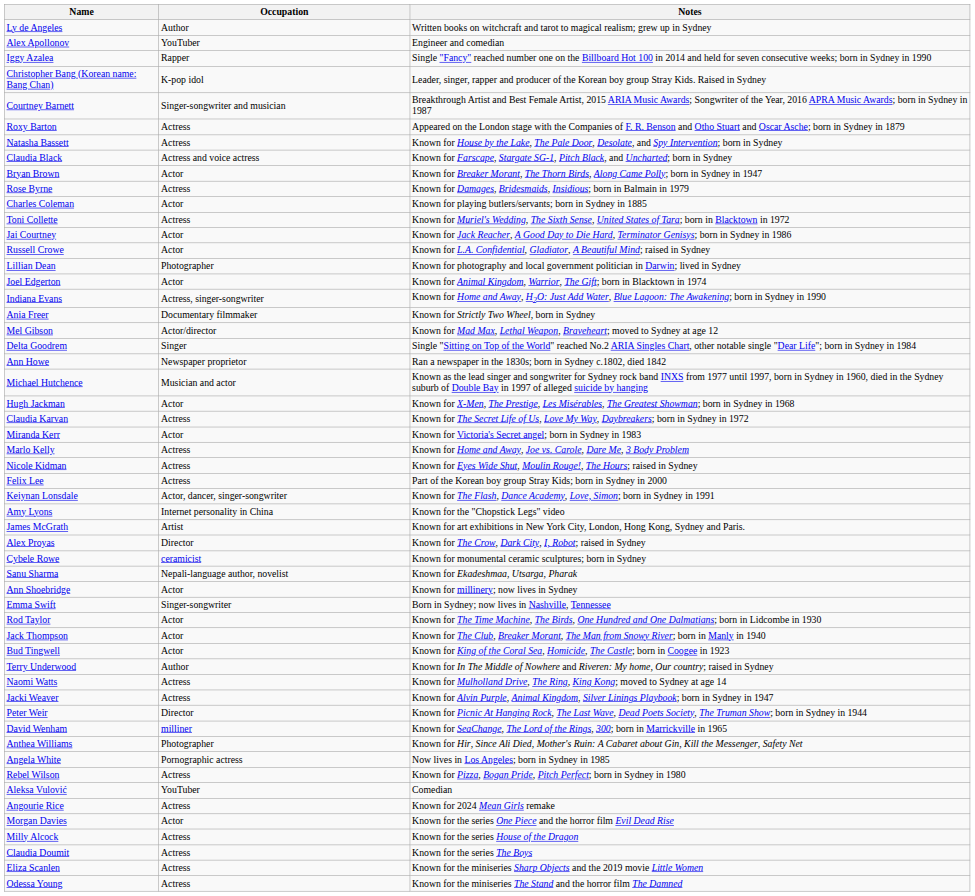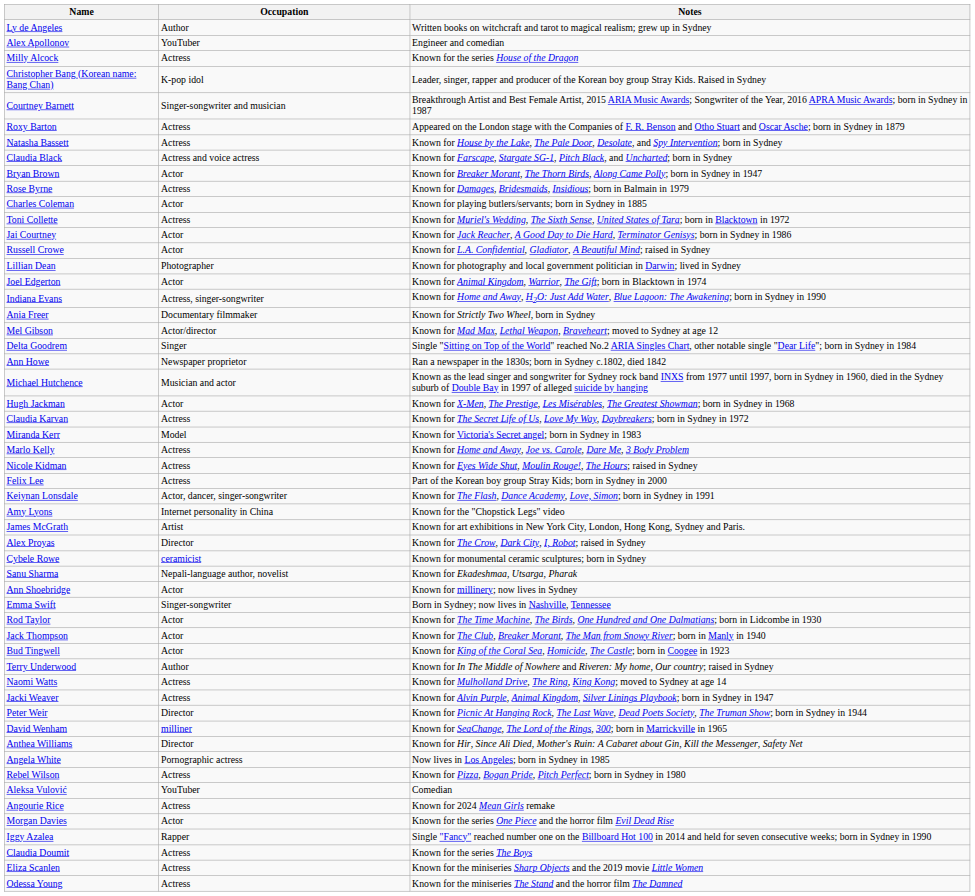 <table class="wikitable sortable plainrowheaders" style="width:100%">
 <tr>
 <th scope="col" style="width:16%;">Name</th>
 <th scope="col" style="width:26%;">Occupation</th>
 <th scope="col" style="width:58%;">Notes</th>
 </tr>
 <tr>
 <td scope="row"><a href='#'>Ly de Angeles</a></td>
 <td>Author</td>
 <td>Written books on witchcraft and tarot to magical realism; grew up in Sydney</td>
 </tr>
 <tr>
 <td><a href='#'>Alex Apollonov</a></td>
 <td>YouTuber</td>
 <td>Engineer and comedian</td>
 </tr>
 <tr>
-<td scope="row"><a href='#'>Iggy Azalea</a></td>
-<td>Rapper</td>
-<td>Single <a href='#'>"Fancy"</a> reached number one on the <a href='#'>Billboard Hot 100</a> in 2014 and held for seven consecutive weeks; born in Sydney in 1990</td>
+<td><a href='#'>Milly Alcock</a></td>
+<td>Actress</td>
+<td>Known for the series <em><a href='#'>House of the Dragon</a></em></td>
 </tr>
 <tr>
 <td><a href='#'>Christopher Bang (Korean name: Bang Chan)</a></td>
 <td>K-pop idol</td>
 <td>Leader, singer, rapper and producer of the Korean boy group Stray Kids. Raised in Sydney</td>
 </tr>
 <tr>
 <td scope="row"><a href='#'>Courtney Barnett</a></td>
 <td>Singer-songwriter and musician</td>
 <td>Breakthrough Artist and Best Female Artist, 2015 <a href='#'>ARIA Music Awards</a>; Songwriter of the Year, 2016 <a href='#'>APRA Music Awards</a>; born in Sydney in 1987</td>
 </tr>
 <tr>
 <td scope="row"><a href='#'>Roxy Barton</a></td>
 <td>Actress</td>
 <td>Appeared on the London stage with the Companies of <a href='#'>F. R. Benson</a> and <a href='#'>Otho Stuart</a> and <a href='#'>Oscar Asche</a>; born in Sydney in 1879</td>
 </tr>
 <tr>
 <td><a href='#'>Natasha Bassett</a></td>
 <td>Actress</td>
 <td>Known for <em><a href='#'>House by the Lake</a></em>, <em><a href='#'>The Pale Door</a></em>, <em><a href='#'>Desolate</a></em>, and <em><a href='#'>Spy Intervention</a></em>; born in Sydney</td>
 </tr>
 <tr>
 <td scope="row"><a href='#'>Claudia Black</a></td>
 <td>Actress and voice actress</td>
 <td>Known for <em><a href='#'>Farscape</a></em>, <em><a href='#'>Stargate SG-1</a></em>, <em><a href='#'>Pitch Black</a></em>, and <em><a href='#'>Uncharted</a></em>; born in Sydney</td>
 </tr>
 <tr>
 <td scope="row"><a href='#'>Bryan Brown</a></td>
 <td>Actor</td>
 <td>Known for <em><a href='#'>Breaker Morant</a></em>, <em><a href='#'>The Thorn Birds</a></em>, <em><a href='#'>Along Came Polly</a></em>; born in Sydney in 1947</td>
 </tr>
 <tr>
 <td scope="row"><a href='#'>Rose Byrne</a></td>
 <td>Actress</td>
 <td>Known for <em><a href='#'>Damages</a></em>, <em><a href='#'>Bridesmaids</a></em>, <em><a href='#'>Insidious</a></em>; born in Balmain in 1979</td>
 </tr>
 <tr>
 <td scope="row"><a href='#'>Charles Coleman</a></td>
 <td>Actor</td>
 <td>Known for playing butlers/servants; born in Sydney in 1885</td>
 </tr>
 <tr>
 <td scope="row"><a href='#'>Toni Collette</a></td>
 <td>Actress</td>
 <td>Known for <em><a href='#'>Muriel's Wedding</a></em>, <em><a href='#'>The Sixth Sense</a></em>, <em><a href='#'>United States of Tara</a></em>; born in <a href='#'>Blacktown</a> in 1972</td>
 </tr>
 <tr>
 <td scope="row"><a href='#'>Jai Courtney</a></td>
 <td>Actor</td>
 <td>Known for <em><a href='#'>Jack Reacher</a></em>, <em><a href='#'>A Good Day to Die Hard</a></em>, <em><a href='#'>Terminator Genisys</a></em>; born in Sydney in 1986</td>
 </tr>
 <tr>
 <td scope="row"><a href='#'>Russell Crowe</a></td>
 <td>Actor</td>
 <td>Known for <em><a href='#'>L.A. Confidential</a></em>, <em><a href='#'>Gladiator</a></em>, <em><a href='#'>A Beautiful Mind</a></em>; raised in Sydney</td>
 </tr>
 <tr>
 <td scope="row"><a href='#'>Lillian Dean</a></td>
 <td>Photographer</td>
 <td>Known for photography and local government politician in <a href='#'>Darwin</a>; lived in Sydney</td>
 </tr>
 <tr>
 <td scope="row"><a href='#'>Joel Edgerton</a></td>
 <td>Actor</td>
 <td>Known for <em><a href='#'>Animal Kingdom</a></em>, <em><a href='#'>Warrior</a></em>, <em><a href='#'>The Gift</a></em>; born in Blacktown in 1974</td>
 </tr>
 <tr>
 <td scope="row"><a href='#'>Indiana Evans</a></td>
 <td>Actress, singer-songwriter</td>
 <td>Known for <em><a href='#'>Home and Away</a></em>, <em><a href='#'>H<sub>2</sub>O: Just Add Water</a></em>, <em><a href='#'>Blue Lagoon: The Awakening</a></em>; born in Sydney in 1990</td>
 </tr>
 <tr>
 <td scope="row"><a href='#'>Ania Freer</a></td>
 <td>Documentary filmmaker</td>
 <td>Known for <em>Strictly Two Wheel</em>, born in Sydney</td>
 </tr>
 <tr>
 <td scope="row"><a href='#'>Mel Gibson</a></td>
 <td>Actor/director</td>
 <td>Known for <em><a href='#'>Mad Max</a></em>, <em><a href='#'>Lethal Weapon</a></em>, <em><a href='#'>Braveheart</a></em>; moved to Sydney at age 12</td>
 </tr>
 <tr>
 <td scope="row"><a href='#'>Delta Goodrem</a></td>
 <td>Singer</td>
 <td>Single "<a href='#'>Sitting on Top of the World</a>" reached No.2 <a href='#'>ARIA Singles Chart</a>, other notable single "<a href='#'>Dear Life</a>"; born in Sydney in 1984</td>
 </tr>
 <tr>
 <td scope="row"><a href='#'>Ann Howe</a></td>
 <td>Newspaper proprietor</td>
 <td>Ran a newspaper in the 1830s; born in Sydney c.1802, died 1842</td>
 </tr>
 <tr>
 <td scope="row"><a href='#'>Michael Hutchence</a></td>
 <td>Musician and actor</td>
 <td>Known as the lead singer and songwriter for Sydney rock band <a href='#'>INXS</a> from 1977 until 1997, born in Sydney in 1960, died in the Sydney suburb of <a href='#'>Double Bay</a> in 1997 of alleged <a href='#'>suicide by hanging</a></td>
 </tr>
 <tr>
 <td scope="row"><a href='#'>Hugh Jackman</a></td>
 <td>Actor</td>
 <td>Known for <em><a href='#'>X-Men</a></em>, <em><a href='#'>The Prestige</a></em>, <em><a href='#'>Les Misérables</a></em>, <em><a href='#'>The Greatest Showman</a></em>; born in Sydney in 1968</td>
 </tr>
 <tr>
 <td scope="row"><a href='#'>Claudia Karvan</a></td>
 <td>Actress</td>
 <td>Known for <em><a href='#'>The Secret Life of Us</a></em>, <em><a href='#'>Love My Way</a></em>, <em><a href='#'>Daybreakers</a></em>; born in Sydney in 1972</td>
 </tr>
 <tr>
 <td scope="row"><a href='#'>Miranda Kerr</a></td>
-<td>Actor</td>
+<td>Model</td>
 <td>Known for <a href='#'>Victoria's Secret angel</a>; born in Sydney in 1983</td>
 </tr>
 <tr>
 <td scope="row"><a href='#'>Marlo Kelly</a></td>
 <td>Actress</td>
 <td>Known for <em><a href='#'>Home and Away</a></em>, <em><a href='#'>Joe vs. Carole</a></em>, <em><a href='#'>Dare Me</a></em>, <em><a href='#'>3 Body Problem</a></em></td>
 </tr>
 <tr>
 <td scope="row"><a href='#'>Nicole Kidman</a></td>
 <td>Actress</td>
 <td>Known for <em><a href='#'>Eyes Wide Shut</a></em>, <em><a href='#'>Moulin Rouge!</a></em>, <em><a href='#'>The Hours</a></em>; raised in Sydney</td>
 </tr>
 <tr>
 <td><a href='#'>Felix Lee</a></td>
 <td>Actress</td>
 <td>Part of the Korean boy group Stray Kids; born in Sydney in 2000</td>
 </tr>
 <tr>
 <td scope="row"><a href='#'>Keiynan Lonsdale</a></td>
 <td>Actor, dancer, singer-songwriter</td>
 <td>Known for <em><a href='#'>The Flash</a></em>, <em><a href='#'>Dance Academy</a></em>, <em><a href='#'>Love, Simon</a></em>; born in Sydney in 1991</td>
 </tr>
 <tr>
 <td scope="row"><a href='#'>Amy Lyons</a></td>
 <td>Internet personality in China</td>
 <td>Known for the "Chopstick Legs" video</td>
 </tr>
 <tr>
 <td scope="row"><a href='#'>James McGrath</a></td>
 <td>Artist</td>
 <td>Known for art exhibitions in New York City, London, Hong Kong, Sydney and Paris.</td>
 </tr>
 <tr>
 <td scope="row"><a href='#'>Alex Proyas</a></td>
 <td>Director</td>
 <td>Known for <em><a href='#'>The Crow</a></em>, <em><a href='#'>Dark City</a></em>, <em><a href='#'>I, Robot</a></em>; raised in Sydney</td>
 </tr>
 <tr>
 <td scope="row"><a href='#'>Cybele Rowe</a></td>
 <td><a href='#'>ceramicist</a></td>
 <td>Known for monumental ceramic sculptures; born in Sydney</td>
 </tr>
 <tr>
 <td scope="row"><a href='#'>Sanu Sharma</a></td>
 <td>Nepali-language author, novelist</td>
 <td>Known for <em>Ekadeshmaa</em>, <em>Utsarga</em>, <em>Pharak</em></td>
 </tr>
 <tr>
 <td scope="row"><a href='#'>Ann Shoebridge</a></td>
 <td>Actor</td>
 <td>Known for <a href='#'>millinery</a>; now lives in Sydney</td>
 </tr>
 <tr>
 <td scope="row"><a href='#'>Emma Swift</a></td>
 <td>Singer-songwriter</td>
 <td>Born in Sydney; now lives in <a href='#'>Nashville</a>, <a href='#'>Tennessee</a></td>
 </tr>
 <tr>
 <td scope="row"><a href='#'>Rod Taylor</a></td>
 <td>Actor</td>
 <td>Known for <em><a href='#'>The Time Machine</a></em>, <em><a href='#'>The Birds</a></em>, <em><a href='#'>One Hundred and One Dalmatians</a></em>; born in Lidcombe in 1930</td>
 </tr>
 <tr>
 <td scope="row"><a href='#'>Jack Thompson</a></td>
 <td>Actor</td>
 <td>Known for <em><a href='#'>The Club</a></em>, <em><a href='#'>Breaker Morant</a></em>, <em><a href='#'>The Man from Snowy River</a></em>; born in <a href='#'>Manly</a> in 1940</td>
 </tr>
 <tr>
 <td scope="row"><a href='#'>Bud Tingwell</a></td>
 <td>Actor</td>
 <td>Known for <em><a href='#'>King of the Coral Sea</a></em>, <em><a href='#'>Homicide</a></em>, <em><a href='#'>The Castle</a></em>; born in <a href='#'>Coogee</a> in 1923</td>
 </tr>
 <tr>
 <td scope="row"><a href='#'>Terry Underwood</a></td>
 <td>Author</td>
 <td>Known for <em>In The Middle of Nowhere</em> and <em>Riveren: My home, Our country</em>; raised in Sydney</td>
 </tr>
 <tr>
 <td scope="row"><a href='#'>Naomi Watts</a></td>
 <td>Actress</td>
 <td>Known for <em><a href='#'>Mulholland Drive</a></em>, <em><a href='#'>The Ring</a></em>, <em><a href='#'>King Kong</a></em>; moved to Sydney at age 14</td>
 </tr>
 <tr>
 <td scope="row"><a href='#'>Jacki Weaver</a></td>
 <td>Actress</td>
 <td>Known for <em><a href='#'>Alvin Purple</a></em>, <em><a href='#'>Animal Kingdom</a></em>, <em><a href='#'>Silver Linings Playbook</a></em>; born in Sydney in 1947</td>
 </tr>
 <tr>
 <td scope="row"><a href='#'>Peter Weir</a></td>
 <td>Director</td>
 <td>Known for <em><a href='#'>Picnic At Hanging Rock</a></em>, <em><a href='#'>The Last Wave</a></em>, <em><a href='#'>Dead Poets Society</a></em>, <em><a href='#'>The Truman Show</a></em>; born in Sydney in 1944</td>
 </tr>
 <tr>
 <td scope="row"><a href='#'>David Wenham</a></td>
 <td><a href='#'>milliner</a></td>
 <td>Known for <em><a href='#'>SeaChange</a></em>, <em><a href='#'>The Lord of the Rings</a></em>, <em><a href='#'>300</a></em>; born in <a href='#'>Marrickville</a> in 1965</td>
 </tr>
 <tr>
 <td scope="row"><a href='#'>Anthea Williams</a></td>
-<td>Photographer</td>
+<td>Director</td>
 <td>Known for <em>Hir</em>, <em>Since Ali Died</em>, <em>Mother's Ruin: A Cabaret about Gin</em>, <em>Kill the Messenger</em>, <em>Safety Net</em></td>
 </tr>
 <tr>
 <td scope="row"><a href='#'>Angela White</a></td>
 <td>Pornographic actress</td>
 <td>Now lives in <a href='#'>Los Angeles</a>; born in Sydney in 1985</td>
 </tr>
 <tr>
 <td scope="row"><a href='#'>Rebel Wilson</a></td>
 <td>Actress</td>
 <td>Known for <em><a href='#'>Pizza</a></em>, <em><a href='#'>Bogan Pride</a></em>, <em><a href='#'>Pitch Perfect</a></em>; born in Sydney in 1980</td>
 </tr>
 <tr>
 <td><a href='#'>Aleksa Vulović</a></td>
 <td>YouTuber</td>
 <td>Comedian</td>
 </tr>
 <tr>
 <td><a href='#'>Angourie Rice</a></td>
 <td>Actress</td>
 <td>Known for 2024 <em><a href='#'>Mean Girls</a></em> remake</td>
 </tr>
 <tr>
 <td><a href='#'>Morgan Davies</a></td>
 <td>Actor</td>
 <td>Known for the series <em><a href='#'>One Piece</a></em> and the horror film <em><a href='#'>Evil Dead Rise</a></em></td>
 </tr>
 <tr>
-<td><a href='#'>Milly Alcock</a></td>
-<td>Actress</td>
-<td>Known for the series <em><a href='#'>House of the Dragon</a></em></td>
+<td scope="row"><a href='#'>Iggy Azalea</a></td>
+<td>Rapper</td>
+<td>Single <a href='#'>"Fancy"</a> reached number one on the <a href='#'>Billboard Hot 100</a> in 2014 and held for seven consecutive weeks; born in Sydney in 1990</td>
 </tr>
 <tr>
 <td><a href='#'>Claudia Doumit</a></td>
 <td>Actress</td>
 <td>Known for the series <em><a href='#'>The Boys</a></em></td>
 </tr>
 <tr>
 <td><a href='#'>Eliza Scanlen</a></td>
 <td>Actress</td>
 <td>Known for the miniseries <em><a href='#'>Sharp Objects</a></em> and the 2019 movie <em><a href='#'>Little Women</a></em></td>
 </tr>
 <tr>
 <td><a href='#'>Odessa Young</a></td>
 <td>Actress</td>
 <td>Known for the miniseries <em><a href='#'>The Stand</a></em> and the horror film <em><a href='#'>The Damned</a></em></td>
 </tr>
 </table>
